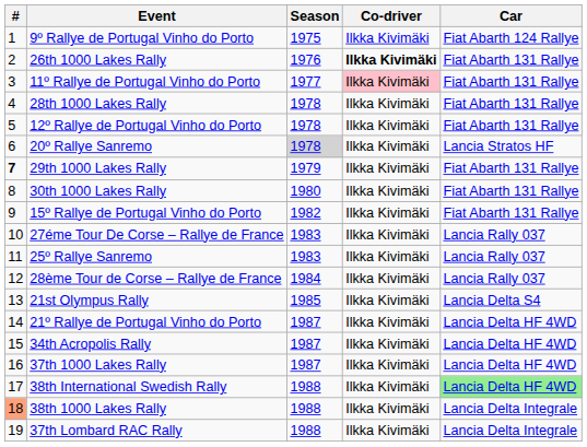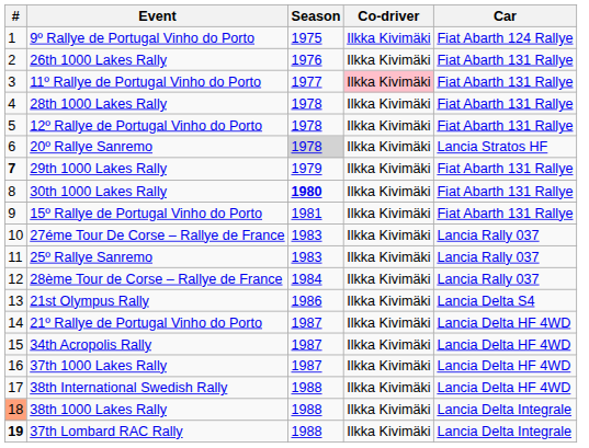 <table class="wikitable" style="font-size: 95%;">
 <tr>
 <th> # </th>
 <th>Event</th>
 <th>Season</th>
 <th>Co-driver</th>
 <th>Car</th>
 </tr>
 <tr>
 <td>1</td>
 <td> <a href='#'>9º Rallye de Portugal Vinho do Porto</a></td>
 <td><a href='#'>1975</a></td>
 <td><a href='#'>Ilkka Kivimäki</a></td>
 <td><a href='#'>Fiat Abarth 124 Rallye</a></td>
 </tr>
 <tr>
 <td>2</td>
 <td> <a href='#'>26th 1000 Lakes Rally</a></td>
 <td><a href='#'>1976</a></td>
-<td><strong>Ilkka Kivimäki</strong></td>
+<td>Ilkka Kivimäki</td>
 <td><a href='#'>Fiat Abarth 131 Rallye</a></td>
 </tr>
 <tr>
 <td>3</td>
 <td> <a href='#'>11º Rallye de Portugal Vinho do Porto</a></td>
 <td><a href='#'>1977</a></td>
 <td style="background: pink;">Ilkka Kivimäki</td>
 <td><a href='#'>Fiat Abarth 131 Rallye</a></td>
 </tr>
 <tr>
 <td>4</td>
 <td> <a href='#'>28th 1000 Lakes Rally</a></td>
 <td><a href='#'>1978</a></td>
 <td>Ilkka Kivimäki</td>
 <td><a href='#'>Fiat Abarth 131 Rallye</a></td>
 </tr>
 <tr>
 <td>5</td>
 <td> <a href='#'>12º Rallye de Portugal Vinho do Porto</a></td>
 <td><a href='#'>1978</a></td>
 <td>Ilkka Kivimäki</td>
 <td><a href='#'>Fiat Abarth 131 Rallye</a></td>
 </tr>
 <tr>
 <td>6</td>
 <td> <a href='#'>20º Rallye Sanremo</a></td>
 <td style="background: lightgrey;"><a href='#'>1978</a></td>
 <td>Ilkka Kivimäki</td>
 <td><a href='#'>Lancia Stratos HF</a></td>
 </tr>
 <tr>
 <td><strong>7</strong></td>
 <td> <a href='#'>29th 1000 Lakes Rally</a></td>
 <td><a href='#'>1979</a></td>
 <td>Ilkka Kivimäki</td>
 <td><a href='#'>Fiat Abarth 131 Rallye</a></td>
 </tr>
 <tr>
 <td>8</td>
 <td> <a href='#'>30th 1000 Lakes Rally</a></td>
-<td><a href='#'>1980</a></td>
+<td><strong><a href='#'>1980</a></strong></td>
 <td>Ilkka Kivimäki</td>
 <td><a href='#'>Fiat Abarth 131 Rallye</a></td>
 </tr>
 <tr>
 <td>9</td>
 <td> <a href='#'>15º Rallye de Portugal Vinho do Porto</a></td>
-<td><a href='#'>1982</a></td>
+<td><a href='#'>1981</a></td>
 <td>Ilkka Kivimäki</td>
 <td><a href='#'>Fiat Abarth 131 Rallye</a></td>
 </tr>
 <tr>
 <td>10</td>
 <td> <a href='#'>27éme Tour De Corse – Rallye de France</a></td>
 <td><a href='#'>1983</a></td>
 <td>Ilkka Kivimäki</td>
 <td><a href='#'>Lancia Rally 037</a></td>
 </tr>
 <tr>
 <td>11</td>
 <td> <a href='#'>25º Rallye Sanremo</a></td>
 <td><a href='#'>1983</a></td>
 <td>Ilkka Kivimäki</td>
 <td><a href='#'>Lancia Rally 037</a></td>
 </tr>
 <tr>
 <td>12</td>
 <td> <a href='#'>28ème Tour de Corse – Rallye de France</a></td>
 <td><a href='#'>1984</a></td>
 <td>Ilkka Kivimäki</td>
 <td><a href='#'>Lancia Rally 037</a></td>
 </tr>
 <tr>
 <td>13</td>
 <td> <a href='#'>21st Olympus Rally</a></td>
-<td><a href='#'>1985</a></td>
+<td><a href='#'>1986</a></td>
 <td>Ilkka Kivimäki</td>
 <td><a href='#'>Lancia Delta S4</a></td>
 </tr>
 <tr>
 <td>14</td>
 <td> <a href='#'>21º Rallye de Portugal Vinho do Porto</a></td>
 <td><a href='#'>1987</a></td>
 <td>Ilkka Kivimäki</td>
 <td><a href='#'>Lancia Delta HF 4WD</a></td>
 </tr>
 <tr>
 <td>15</td>
 <td> <a href='#'>34th Acropolis Rally</a></td>
 <td><a href='#'>1987</a></td>
 <td>Ilkka Kivimäki</td>
 <td><a href='#'>Lancia Delta HF 4WD</a></td>
 </tr>
 <tr>
 <td>16</td>
 <td> <a href='#'>37th 1000 Lakes Rally</a></td>
 <td><a href='#'>1987</a></td>
 <td>Ilkka Kivimäki</td>
 <td><a href='#'>Lancia Delta HF 4WD</a></td>
 </tr>
 <tr>
 <td>17</td>
 <td> <a href='#'>38th International Swedish Rally</a></td>
 <td><a href='#'>1988</a></td>
 <td>Ilkka Kivimäki</td>
-<td style="background: lightgreen;"><a href='#'>Lancia Delta HF 4WD</a></td>
+<td><a href='#'>Lancia Delta HF 4WD</a></td>
 </tr>
 <tr>
 <td style="background: lightsalmon;">18</td>
 <td> <a href='#'>38th 1000 Lakes Rally</a></td>
 <td><a href='#'>1988</a></td>
 <td>Ilkka Kivimäki</td>
 <td><a href='#'>Lancia Delta Integrale</a></td>
 </tr>
 <tr>
-<td>19</td>
+<td><strong>19</strong></td>
 <td> <a href='#'>37th Lombard RAC Rally</a></td>
 <td><a href='#'>1988</a></td>
 <td>Ilkka Kivimäki</td>
 <td><a href='#'>Lancia Delta Integrale</a></td>
 </tr>
 </table>
